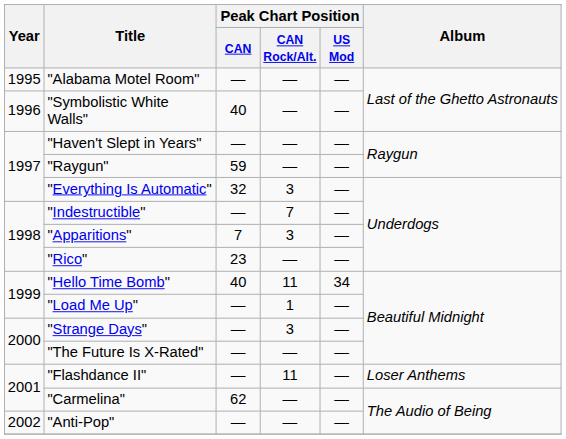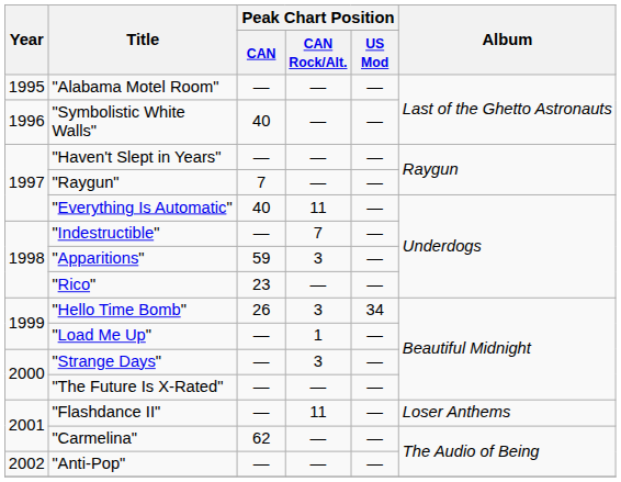 <table class="wikitable">
 <tr>
 <th rowspan="2">Year</th>
 <th rowspan="2" width="180">Title</th>
 <th colspan="3">Peak Chart Position</th>
 <th rowspan="2">Album</th>
 </tr>
 <tr>
 <th width="40"><small><a href='#'>CAN</a><br></small></th>
 <th width="40"><small><a href='#'>CAN <br>Rock/Alt.</a><br></small></th>
 <th width="40"><small><a href='#'>US <br>Mod</a><br></small></th>
 </tr>
 <tr>
 <td rowspan=1>1995</td>
 <td>"Alabama Motel Room"</td>
 <td align="center">—</td>
 <td align="center">—</td>
 <td align="center">—</td>
 <td rowspan=2><em>Last of the Ghetto Astronauts</em></td>
 </tr>
 <tr>
 <td rowspan=1>1996</td>
 <td>"Symbolistic White Walls"</td>
 <td align="center">40</td>
 <td align="center">—</td>
 <td align="center">—</td>
 </tr>
 <tr>
 <td rowspan=3>1997</td>
 <td>"Haven't Slept in Years"</td>
 <td align="center">—</td>
 <td align="center">—</td>
 <td align="center">—</td>
 <td rowspan=2><em>Raygun</em></td>
 </tr>
 <tr>
 <td>"Raygun"</td>
-<td align="center">59</td>
+<td align="center">7</td>
 <td align="center">—</td>
 <td align="center">—</td>
 </tr>
 <tr>
 <td>"<a href='#'>Everything Is Automatic</a>"</td>
-<td align="center">32</td>
-<td align="center">3</td>
+<td align="center">40</td>
+<td align="center">11</td>
 <td align="center">—</td>
 <td rowspan=4><em>Underdogs</em></td>
 </tr>
 <tr>
 <td rowspan=3>1998</td>
 <td>"<a href='#'>Indestructible</a>"</td>
 <td align="center">—</td>
 <td align="center">7</td>
 <td align="center">—</td>
 </tr>
 <tr>
 <td>"<a href='#'>Apparitions</a>"</td>
-<td align="center">7</td>
+<td align="center">59</td>
 <td align="center">3</td>
 <td align="center">—</td>
 </tr>
 <tr>
 <td>"<a href='#'>Rico</a>"</td>
 <td align="center">23</td>
 <td align="center">—</td>
 <td align="center">—</td>
 </tr>
 <tr>
 <td rowspan=2>1999</td>
 <td>"<a href='#'>Hello Time Bomb</a>"</td>
-<td align="center">40</td>
-<td align="center">11</td>
+<td align="center">26</td>
+<td align="center">3</td>
 <td align="center">34</td>
 <td rowspan=4><em>Beautiful Midnight</em></td>
 </tr>
 <tr>
 <td>"<a href='#'>Load Me Up</a>"</td>
 <td align="center">—</td>
 <td align="center">1</td>
 <td align="center">—</td>
 </tr>
 <tr>
 <td rowspan=2>2000</td>
 <td>"<a href='#'>Strange Days</a>"</td>
 <td align="center">—</td>
 <td align="center">3</td>
 <td align="center">—</td>
 </tr>
 <tr>
 <td>"The Future Is X-Rated"</td>
 <td align="center">—</td>
 <td align="center">—</td>
 <td align="center">—</td>
 </tr>
 <tr>
 <td rowspan=2>2001</td>
 <td>"Flashdance II"</td>
 <td align="center">—</td>
 <td align="center">11</td>
 <td align="center">—</td>
 <td><em>Loser Anthems</em></td>
 </tr>
 <tr>
 <td>"Carmelina"</td>
 <td align="center">62</td>
 <td align="center">—</td>
 <td align="center">—</td>
 <td rowspan=2><em>The Audio of Being</em></td>
 </tr>
 <tr>
 <td>2002</td>
 <td>"Anti-Pop"</td>
 <td align="center">—</td>
 <td align="center">—</td>
 <td align="center">—</td>
 </tr>
 <tr>
 </tr>
 </table>
